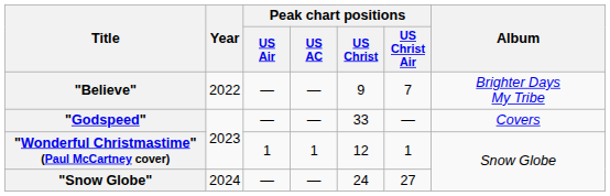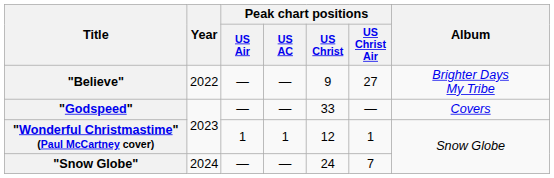 <table class="wikitable plainrowheaders" style="text-align:center;">
 <tr>
 <th rowspan="2" scope="col" style="width:14em;">Title</th>
 <th rowspan="2" scope="col">Year</th>
 <th colspan="4">Peak chart positions</th>
 <th rowspan="2" scope="col" style="width:12em;">Album</th>
 </tr>
 <tr>
 <th scope="col" style="width:3.5em;font-size:85%;"><a href='#'>US<br>Air</a></th>
 <th scope="col" style="width:3.5em;font-size:85%;"><a href='#'>US<br>AC</a></th>
 <th scope="col" style="width:3.5em;font-size:85%;"><a href='#'>US<br>Christ</a></th>
 <th scope="col" style="width:3.5em;font-size:85%;"><a href='#'>US<br>Christ<br>Air</a></th>
 </tr>
 <tr>
 <th scope="row">"Believe"</th>
 <td>2022</td>
 <td>—</td>
 <td>—</td>
 <td>9</td>
-<td>7</td>
+<td>27</td>
 <td><em><a href='#'>Brighter Days</a></em><br><em><a href='#'>My Tribe</a></em></td>
 </tr>
 <tr>
 <th scope="row">"<a href='#'>Godspeed</a>"<br></th>
 <td rowspan="2">2023</td>
 <td>—</td>
 <td>—</td>
 <td>33</td>
 <td>—</td>
 <td><em><a href='#'>Covers</a></em></td>
 </tr>
 <tr>
 <th scope="row">"<a href='#'>Wonderful Christmastime</a>"<br><small>(<a href='#'>Paul McCartney</a> cover)</small></th>
 <td>1</td>
 <td>1</td>
 <td>12</td>
 <td>1</td>
 <td rowspan="2"><em>Snow Globe</em></td>
 </tr>
 <tr>
 <th scope="row">"Snow Globe"</th>
 <td>2024</td>
 <td>—</td>
 <td>—</td>
 <td>24</td>
-<td>27</td>
+<td>7</td>
 </tr>
 </table>
